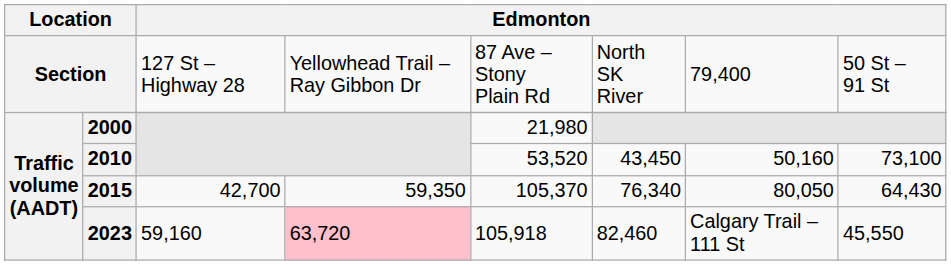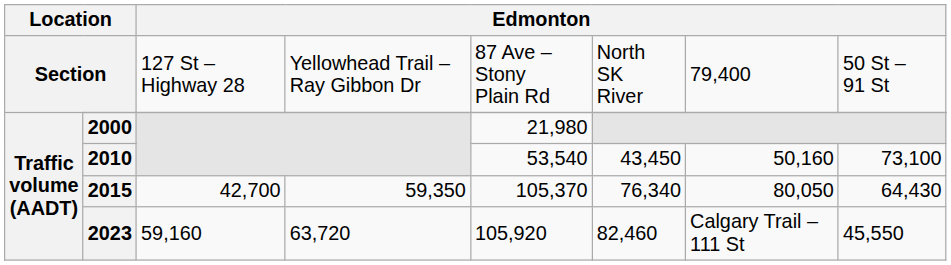 <table class="wikitable">
 <tr>
 <th scope="row" colspan="2">Location</th>
 <th scope="col" colspan="6">Edmonton</th>
 </tr>
 <tr>
 <th scope="row" colspan="2">Section</th>
 <td style="padding-right: 2em;">127 St –<br>Highway 28</td>
 <td style="padding-right: 1em;">Yellowhead Trail –<br>Ray Gibbon Dr</td>
 <td style="padding-right: 2em;">87 Ave –<br>Stony<br>Plain Rd</td>
 <td style="padding-right: 2em;">North<br>SK<br>River<br></td>
 <td>79,400</td>
 <td style="padding-right: 2em;">50 St –<br>91 St</td>
 </tr>
 <tr style="text-align:right;">
 <th rowspan="5" scope="row">Traffic<br>volume<br>(AADT)</th>
 </tr>
 <tr style="text-align:right;">
 <th scope="row">2000</th>
 <td colspan="2" rowspan="2" style="background:#e5e5e5;"></td>
 <td>21,980</td>
 <td colspan="3" style="background:#e5e5e5;"></td>
 </tr>
 <tr style="text-align:right;">
 <th scope="row">2010</th>
-<td>53,520</td>
+<td>53,540</td>
 <td>43,450</td>
 <td>50,160</td>
 <td>73,100</td>
 </tr>
 <tr style="text-align:right;">
 <th scope="row">2015</th>
 <td>42,700</td>
 <td>59,350</td>
 <td>105,370</td>
 <td>76,340</td>
 <td>80,050</td>
 <td>64,430</td>
 </tr>
 <tr>
 <th>2023</th>
 <td>59,160</td>
-<td style="background: pink;">63,720</td>
-<td>105,918</td>
+<td>63,720</td>
+<td>105,920</td>
 <td>82,460</td>
 <td style="padding-right: 1em;">Calgary Trail –<br>111 St</td>
 <td>45,550</td>
 </tr>
 </table>
